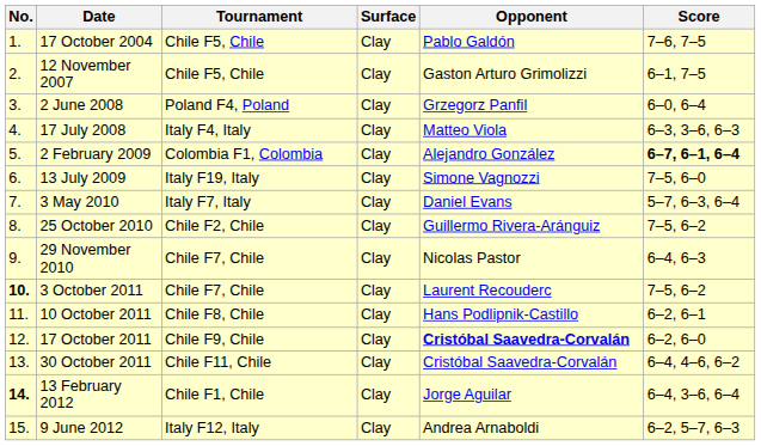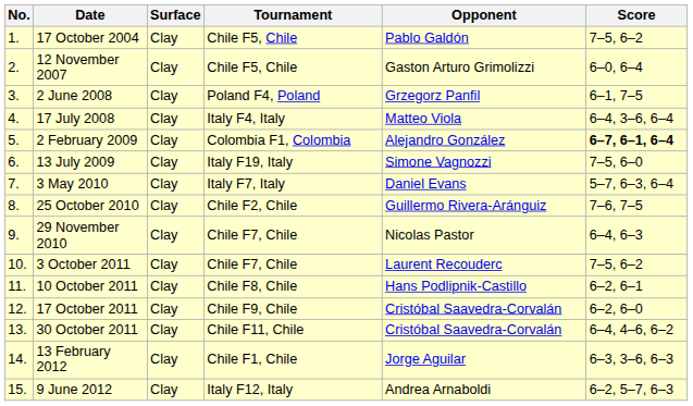 <table class="wikitable">
 <tr>
 <th width=20>No.</th>
 <th width=125>Date</th>
+<th width=50>Surface</th>
 <th width=200>Tournament</th>
-<th width=50>Surface</th>
 <th width=230>Opponent</th>
 <th width=110>Score</th>
 </tr>
 <tr bgcolor="#ffffcc">
 <td>1.</td>
 <td>17 October 2004</td>
+<td>Clay</td>
 <td>Chile F5, <a href='#'>Chile</a></td>
-<td>Clay</td>
 <td> <a href='#'>Pablo Galdón</a></td>
-<td>7–6, 7–5</td>
+<td>7–5, 6–2</td>
 </tr>
 <tr bgcolor="#ffffcc">
 <td>2.</td>
 <td>12 November 2007</td>
+<td>Clay</td>
 <td>Chile F5, Chile</td>
-<td>Clay</td>
 <td> Gaston Arturo Grimolizzi</td>
-<td>6–1, 7–5</td>
+<td>6–0, 6–4</td>
 </tr>
 <tr bgcolor="#ffffcc">
 <td>3.</td>
 <td>2 June 2008</td>
+<td>Clay</td>
 <td>Poland F4, <a href='#'>Poland</a></td>
-<td>Clay</td>
 <td> <a href='#'>Grzegorz Panfil</a></td>
-<td>6–0, 6–4</td>
+<td>6–1, 7–5</td>
 </tr>
 <tr bgcolor="#ffffcc">
 <td>4.</td>
 <td>17 July 2008</td>
+<td>Clay</td>
 <td>Italy F4, Italy</td>
-<td>Clay</td>
 <td> <a href='#'>Matteo Viola</a></td>
-<td>6–3, 3–6, 6–3</td>
+<td>6–4, 3–6, 6–4</td>
 </tr>
 <tr bgcolor="#ffffcc">
 <td>5.</td>
 <td>2 February 2009</td>
+<td>Clay</td>
 <td>Colombia F1, <a href='#'>Colombia</a></td>
-<td>Clay</td>
 <td> <a href='#'>Alejandro González</a></td>
 <td><strong>6–7, 6–1, 6–4</strong></td>
 </tr>
 <tr bgcolor="#ffffcc">
 <td>6.</td>
 <td>13 July 2009</td>
+<td>Clay</td>
 <td>Italy F19, Italy</td>
-<td>Clay</td>
 <td> <a href='#'>Simone Vagnozzi</a></td>
 <td>7–5, 6–0</td>
 </tr>
 <tr bgcolor="#ffffcc">
 <td>7.</td>
 <td>3 May 2010</td>
+<td>Clay</td>
 <td>Italy F7, Italy</td>
-<td>Clay</td>
 <td> <a href='#'>Daniel Evans</a></td>
 <td>5–7, 6–3, 6–4</td>
 </tr>
 <tr bgcolor="#ffffcc">
 <td>8.</td>
 <td>25 October 2010</td>
+<td>Clay</td>
 <td>Chile F2, Chile</td>
-<td>Clay</td>
 <td> <a href='#'>Guillermo Rivera-Aránguiz</a></td>
-<td>7–5, 6–2</td>
+<td>7–6, 7–5</td>
 </tr>
 <tr bgcolor="#ffffcc">
 <td>9.</td>
 <td>29 November 2010</td>
+<td>Clay</td>
 <td>Chile F7, Chile</td>
-<td>Clay</td>
 <td> Nicolas Pastor</td>
 <td>6–4, 6–3</td>
 </tr>
 <tr bgcolor="#ffffcc">
-<td><strong>10.</strong></td>
+<td>10.</td>
 <td>3 October 2011</td>
+<td>Clay</td>
 <td>Chile F7, Chile</td>
-<td>Clay</td>
 <td> <a href='#'>Laurent Recouderc</a></td>
 <td>7–5, 6–2</td>
 </tr>
 <tr bgcolor="#ffffcc">
 <td>11.</td>
 <td>10 October 2011</td>
+<td>Clay</td>
 <td>Chile F8, Chile</td>
-<td>Clay</td>
 <td> <a href='#'>Hans Podlipnik-Castillo</a></td>
 <td>6–2, 6–1</td>
 </tr>
 <tr bgcolor="#ffffcc">
 <td>12.</td>
 <td>17 October 2011</td>
+<td>Clay</td>
 <td>Chile F9, Chile</td>
-<td>Clay</td>
-<td><strong> <a href='#'>Cristóbal Saavedra-Corvalán</a></strong></td>
+<td> <a href='#'>Cristóbal Saavedra-Corvalán</a></td>
 <td>6–2, 6–0</td>
 </tr>
 <tr bgcolor="#ffffcc">
 <td>13.</td>
 <td>30 October 2011</td>
+<td>Clay</td>
 <td>Chile F11, Chile</td>
-<td>Clay</td>
 <td> <a href='#'>Cristóbal Saavedra-Corvalán</a></td>
 <td>6–4, 4–6, 6–2</td>
 </tr>
 <tr bgcolor="#ffffcc">
-<td><strong>14.</strong></td>
+<td>14.</td>
 <td>13 February 2012</td>
+<td>Clay</td>
 <td>Chile F1, Chile</td>
-<td>Clay</td>
 <td> <a href='#'>Jorge Aguilar</a></td>
-<td>6–4, 3–6, 6–4</td>
+<td>6–3, 3–6, 6–3</td>
 </tr>
 <tr bgcolor="#ffffcc">
 <td>15.</td>
 <td>9 June 2012</td>
+<td>Clay</td>
 <td>Italy F12, Italy</td>
-<td>Clay</td>
 <td> Andrea Arnaboldi</td>
 <td>6–2, 5–7, 6–3</td>
 </tr>
 </table>
